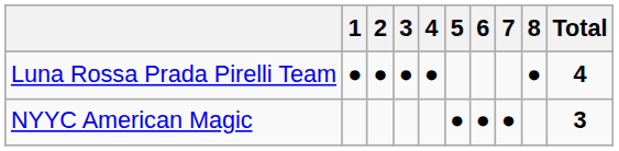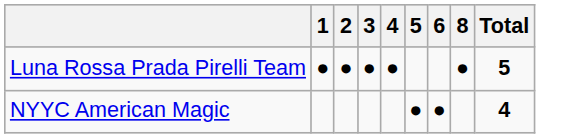 <table class="wikitable" style="font-size:10pt;line-height:1.5;text-align: center;">
 <tr>
 <th></th>
 <th>1</th>
 <th>2</th>
 <th>3</th>
 <th>4</th>
 <th>5</th>
 <th>6</th>
-<th>7</th>
 <th>8</th>
 <th>Total</th>
 </tr>
 <tr>
 <td style="text-align: left;"> <a href='#'>Luna Rossa Prada Pirelli Team</a></td>
 <td>●</td>
 <td>●</td>
 <td>●</td>
 <td>●</td>
 <td></td>
 <td></td>
-<td></td>
 <td>●</td>
-<td><strong>4</strong></td>
+<td><strong>5</strong></td>
 </tr>
 <tr>
 <td style="text-align: left;"> <a href='#'>NYYC American Magic</a></td>
 <td></td>
 <td></td>
 <td></td>
 <td></td>
 <td>●</td>
 <td>●</td>
-<td>●</td>
 <td></td>
-<td><strong>3</strong></td>
+<td><strong>4</strong></td>
 </tr>
 </table>
